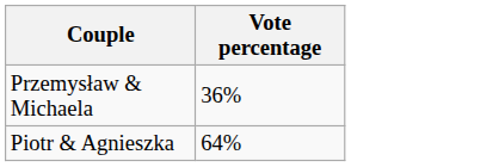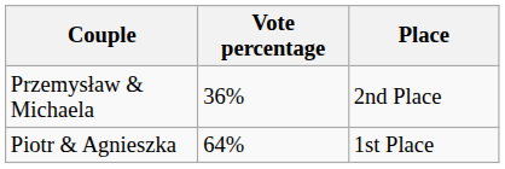 <table class="wikitable">
 <tr>
 <th style="width:130px;">Couple</th>
 <th style="width:100px;">Vote percentage</th>
+<th style="width:100px;">Place</th>
 </tr>
 <tr>
 <td>Przemysław & Michaela</td>
 <td>36%</td>
+<td>2nd Place</td>
 </tr>
 <tr>
 <td>Piotr & Agnieszka</td>
 <td>64%</td>
+<td>1st Place</td>
 </tr>
 </table>
